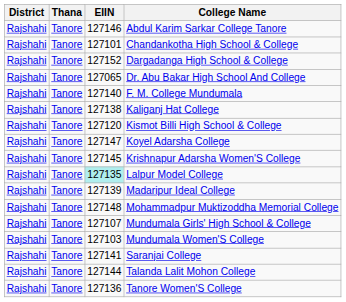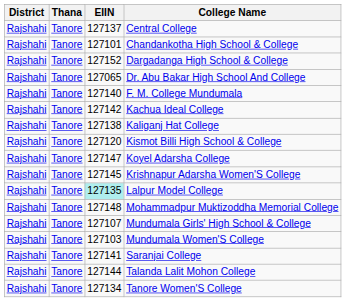 <table class="wikitable">
 <tr>
 <th style="text-align: center;">District</th>
 <th style="text-align: center;">Thana</th>
 <th style="text-align: center;">EIIN</th>
 <th style="text-align: center;">College Name</th>
 </tr>
 <tr>
 <td style="text-align: center;"><a href='#'>Rajshahi</a></td>
 <td style="text-align: center;"><a href='#'>Tanore</a></td>
-<td style="text-align: center;">127146</td>
-<td><a href='#'>Abdul Karim Sarkar College Tanore</a></td>
+<td style="text-align: center;">127137</td>
+<td><a href='#'>Central College</a></td>
 </tr>
 <tr>
 <td style="text-align: center;"><a href='#'>Rajshahi</a></td>
 <td style="text-align: center;"><a href='#'>Tanore</a></td>
 <td style="text-align: center;">127101</td>
 <td><a href='#'>Chandankotha High School & College</a></td>
 </tr>
 <tr>
 <td style="text-align: center;"><a href='#'>Rajshahi</a></td>
 <td style="text-align: center;"><a href='#'>Tanore</a></td>
 <td style="text-align: center;">127152</td>
 <td><a href='#'>Dargadanga High School & College</a></td>
 </tr>
 <tr>
 <td style="text-align: center;"><a href='#'>Rajshahi</a></td>
 <td style="text-align: center;"><a href='#'>Tanore</a></td>
 <td style="text-align: center;">127065</td>
 <td><a href='#'>Dr. Abu Bakar High School And College</a></td>
 </tr>
 <tr>
 <td style="text-align: center;"><a href='#'>Rajshahi</a></td>
 <td style="text-align: center;"><a href='#'>Tanore</a></td>
 <td style="text-align: center;">127140</td>
 <td><a href='#'>F. M. College Mundumala</a></td>
+</tr>
+<tr>
+<td style="text-align: center;"><a href='#'>Rajshahi</a></td>
+<td style="text-align: center;"><a href='#'>Tanore</a></td>
+<td style="text-align: center;">127142</td>
+<td><a href='#'>Kachua Ideal College</a></td>
 </tr>
 <tr>
 <td style="text-align: center;"><a href='#'>Rajshahi</a></td>
 <td style="text-align: center;"><a href='#'>Tanore</a></td>
 <td style="text-align: center;">127138</td>
 <td><a href='#'>Kaliganj Hat College</a></td>
 </tr>
 <tr>
 <td style="text-align: center;"><a href='#'>Rajshahi</a></td>
 <td style="text-align: center;"><a href='#'>Tanore</a></td>
 <td style="text-align: center;">127120</td>
 <td><a href='#'>Kismot Billi High School & College</a></td>
 </tr>
 <tr>
 <td style="text-align: center;"><a href='#'>Rajshahi</a></td>
 <td style="text-align: center;"><a href='#'>Tanore</a></td>
 <td style="text-align: center;">127147</td>
 <td><a href='#'>Koyel Adarsha College</a></td>
 </tr>
 <tr>
 <td style="text-align: center;"><a href='#'>Rajshahi</a></td>
 <td style="text-align: center;"><a href='#'>Tanore</a></td>
 <td style="text-align: center;">127145</td>
 <td><a href='#'>Krishnapur Adarsha Women'S College</a></td>
 </tr>
 <tr>
 <td style="text-align: center;"><a href='#'>Rajshahi</a></td>
 <td style="text-align: center;"><a href='#'>Tanore</a></td>
 <td style="background: paleturquoise; text-align: center;">127135</td>
 <td><a href='#'>Lalpur Model College</a></td>
 </tr>
 <tr>
 <td style="text-align: center;"><a href='#'>Rajshahi</a></td>
 <td style="text-align: center;"><a href='#'>Tanore</a></td>
-<td style="text-align: center;">127139</td>
-<td><a href='#'>Madaripur Ideal College</a></td>
-</tr>
-<tr>
-<td style="text-align: center;"><a href='#'>Rajshahi</a></td>
-<td style="text-align: center;"><a href='#'>Tanore</a></td>
 <td style="text-align: center;">127148</td>
 <td><a href='#'>Mohammadpur Muktizoddha Memorial College</a></td>
 </tr>
 <tr>
 <td style="text-align: center;"><a href='#'>Rajshahi</a></td>
 <td style="text-align: center;"><a href='#'>Tanore</a></td>
 <td style="text-align: center;">127107</td>
 <td><a href='#'>Mundumala Girls' High School & College</a></td>
 </tr>
 <tr>
 <td style="text-align: center;"><a href='#'>Rajshahi</a></td>
 <td style="text-align: center;"><a href='#'>Tanore</a></td>
 <td style="text-align: center;">127103</td>
 <td><a href='#'>Mundumala Women'S College</a></td>
 </tr>
 <tr>
 <td style="text-align: center;"><a href='#'>Rajshahi</a></td>
 <td style="text-align: center;"><a href='#'>Tanore</a></td>
 <td style="text-align: center;">127141</td>
 <td><a href='#'>Saranjai College</a></td>
 </tr>
 <tr>
 <td style="text-align: center;"><a href='#'>Rajshahi</a></td>
 <td style="text-align: center;"><a href='#'>Tanore</a></td>
 <td style="text-align: center;">127144</td>
 <td><a href='#'>Talanda Lalit Mohon College</a></td>
 </tr>
 <tr>
 <td style="text-align: center;"><a href='#'>Rajshahi</a></td>
 <td style="text-align: center;"><a href='#'>Tanore</a></td>
-<td style="text-align: center;">127136</td>
+<td style="text-align: center;">127134</td>
 <td><a href='#'>Tanore Women'S College</a></td>
 </tr>
 </table>
